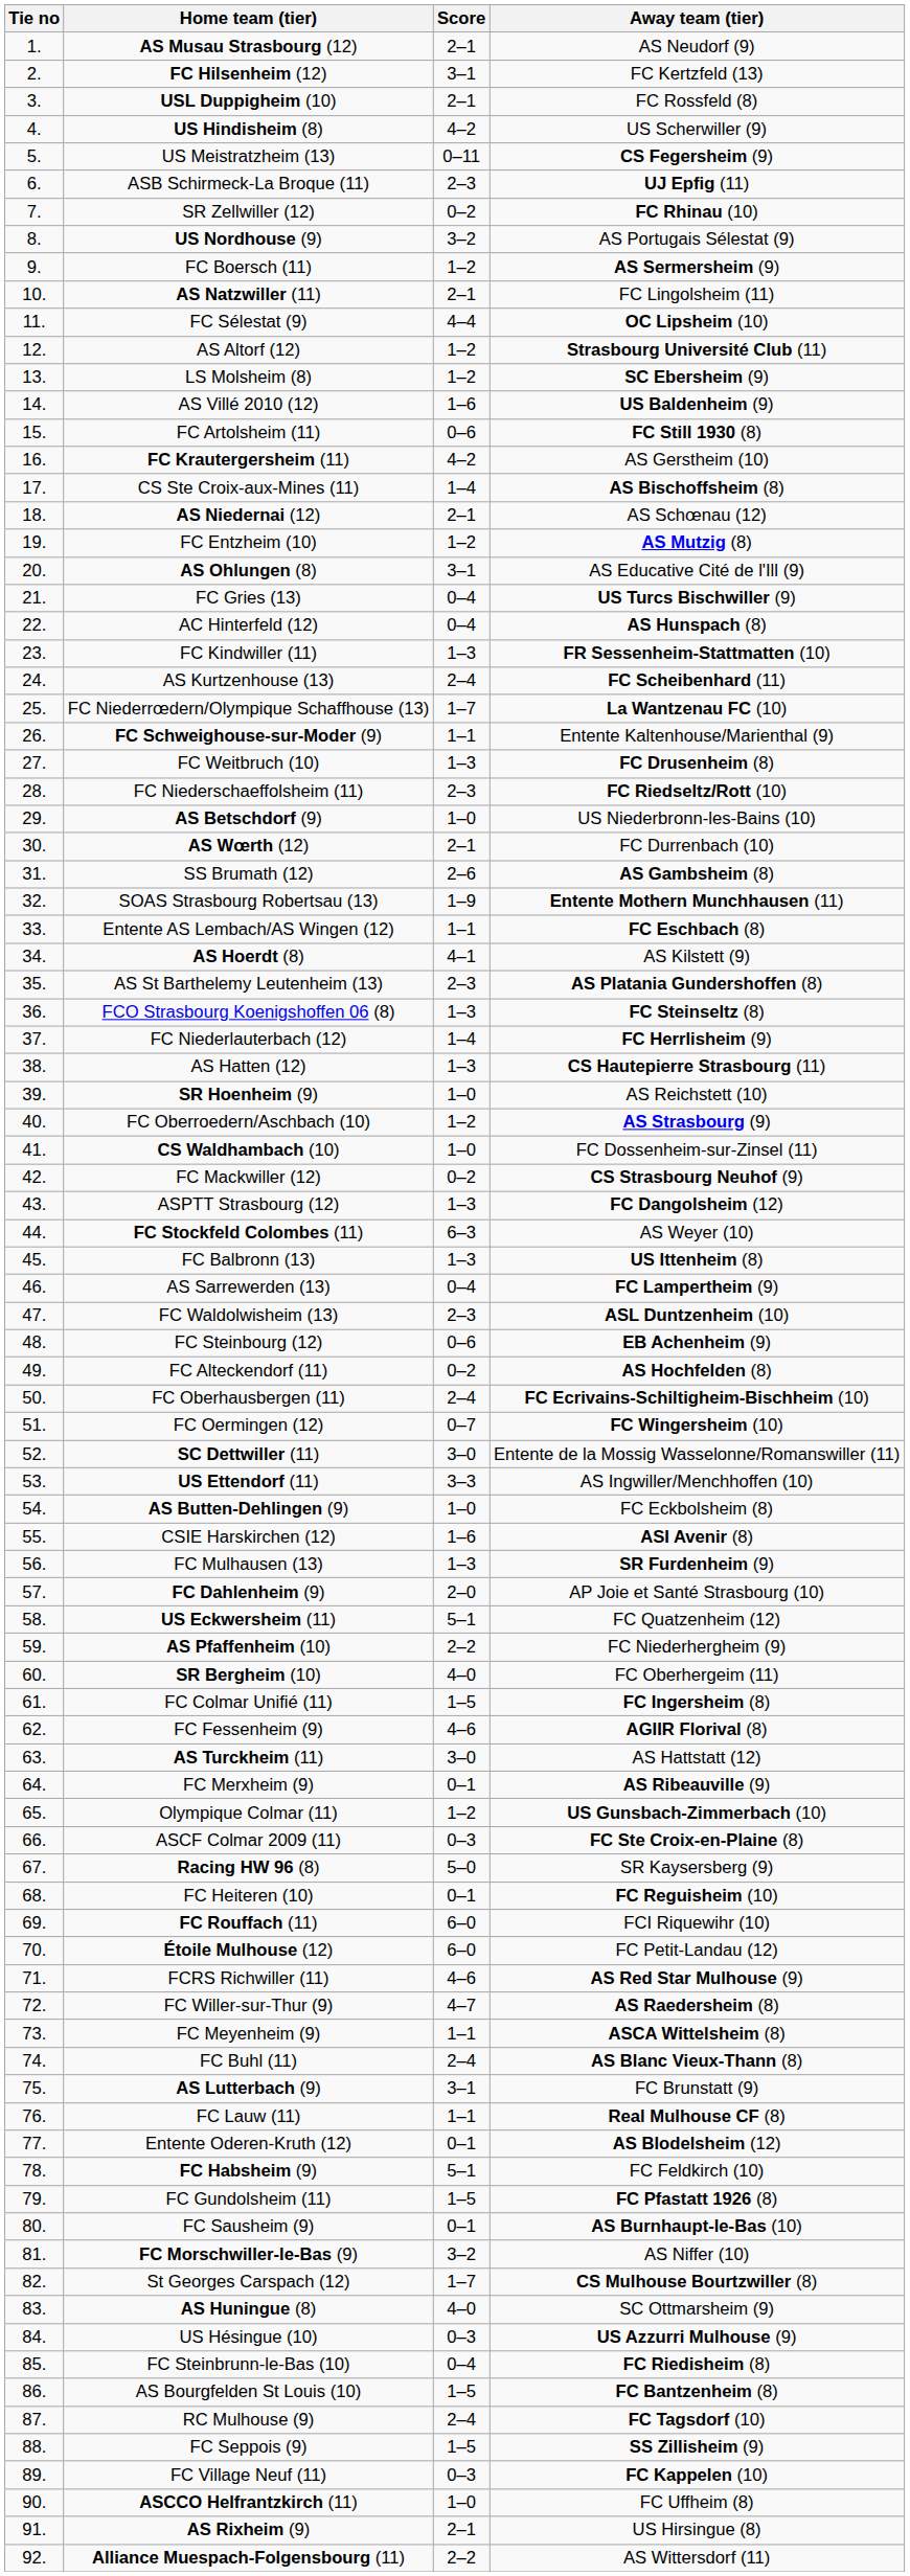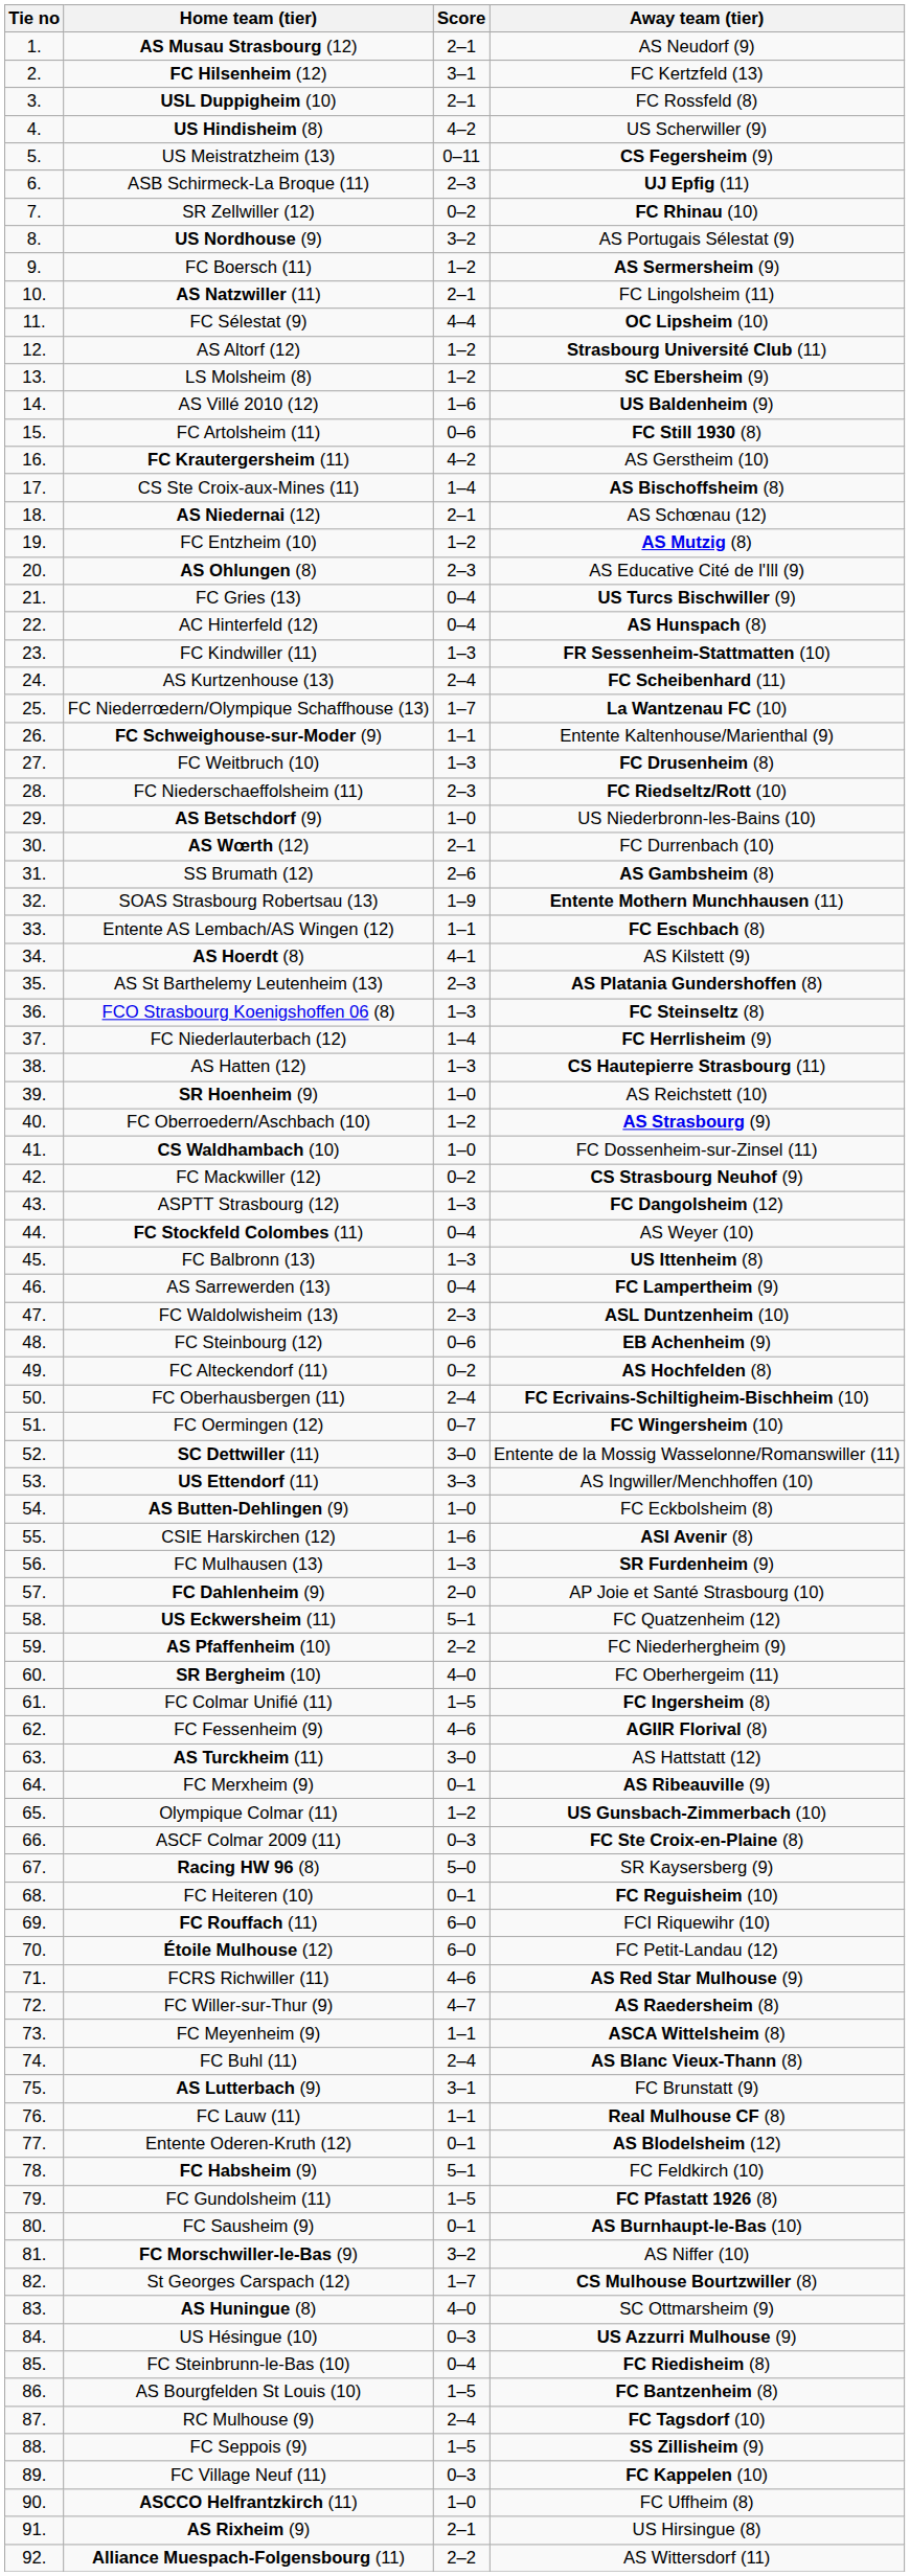 <table class="wikitable" style="text-align: center">
 <tr>
 <th>Tie no</th>
 <th>Home team (tier)</th>
 <th>Score</th>
 <th>Away team (tier)</th>
 </tr>
 <tr>
 <td>1.</td>
 <td><strong>AS Musau Strasbourg</strong> (12)</td>
 <td>2–1</td>
 <td>AS Neudorf (9)</td>
 </tr>
 <tr>
 <td>2.</td>
 <td><strong>FC Hilsenheim</strong> (12)</td>
 <td>3–1</td>
 <td>FC Kertzfeld (13)</td>
 </tr>
 <tr>
 <td>3.</td>
 <td><strong>USL Duppigheim</strong> (10)</td>
 <td>2–1</td>
 <td>FC Rossfeld (8)</td>
 </tr>
 <tr>
 <td>4.</td>
 <td><strong>US Hindisheim</strong> (8)</td>
 <td>4–2</td>
 <td>US Scherwiller (9)</td>
 </tr>
 <tr>
 <td>5.</td>
 <td>US Meistratzheim (13)</td>
 <td>0–11</td>
 <td><strong>CS Fegersheim</strong> (9)</td>
 </tr>
 <tr>
 <td>6.</td>
 <td>ASB Schirmeck-La Broque (11)</td>
 <td>2–3</td>
 <td><strong>UJ Epfig</strong> (11)</td>
 </tr>
 <tr>
 <td>7.</td>
 <td>SR Zellwiller (12)</td>
 <td>0–2</td>
 <td><strong>FC Rhinau</strong> (10)</td>
 </tr>
 <tr>
 <td>8.</td>
 <td><strong>US Nordhouse</strong> (9)</td>
 <td>3–2</td>
 <td>AS Portugais Sélestat (9)</td>
 </tr>
 <tr>
 <td>9.</td>
 <td>FC Boersch (11)</td>
 <td>1–2</td>
 <td><strong>AS Sermersheim</strong> (9)</td>
 </tr>
 <tr>
 <td>10.</td>
 <td><strong>AS Natzwiller</strong> (11)</td>
 <td>2–1</td>
 <td>FC Lingolsheim (11)</td>
 </tr>
 <tr>
 <td>11.</td>
 <td>FC Sélestat (9)</td>
 <td>4–4 </td>
 <td><strong>OC Lipsheim</strong> (10)</td>
 </tr>
 <tr>
 <td>12.</td>
 <td>AS Altorf (12)</td>
 <td>1–2</td>
 <td><strong>Strasbourg Université Club</strong> (11)</td>
 </tr>
 <tr>
 <td>13.</td>
 <td>LS Molsheim (8)</td>
 <td>1–2</td>
 <td><strong>SC Ebersheim</strong> (9)</td>
 </tr>
 <tr>
 <td>14.</td>
 <td>AS Villé 2010 (12)</td>
 <td>1–6</td>
 <td><strong>US Baldenheim</strong> (9)</td>
 </tr>
 <tr>
 <td>15.</td>
 <td>FC Artolsheim (11)</td>
 <td>0–6</td>
 <td><strong>FC Still 1930</strong> (8)</td>
 </tr>
 <tr>
 <td>16.</td>
 <td><strong>FC Krautergersheim</strong> (11)</td>
 <td>4–2 </td>
 <td>AS Gerstheim (10)</td>
 </tr>
 <tr>
 <td>17.</td>
 <td>CS Ste Croix-aux-Mines (11)</td>
 <td>1–4</td>
 <td><strong>AS Bischoffsheim</strong> (8)</td>
 </tr>
 <tr>
 <td>18.</td>
 <td><strong>AS Niedernai</strong> (12)</td>
 <td>2–1</td>
 <td>AS Schœnau (12)</td>
 </tr>
 <tr>
 <td>19.</td>
 <td>FC Entzheim (10)</td>
 <td>1–2</td>
 <td><strong><a href='#'>AS Mutzig</a></strong> (8)</td>
 </tr>
 <tr>
 <td>20.</td>
 <td><strong>AS Ohlungen</strong> (8)</td>
-<td>3–1</td>
+<td>2–3</td>
 <td>AS Educative Cité de l'Ill (9)</td>
 </tr>
 <tr>
 <td>21.</td>
 <td>FC Gries (13)</td>
 <td>0–4</td>
 <td><strong>US Turcs Bischwiller</strong> (9)</td>
 </tr>
 <tr>
 <td>22.</td>
 <td>AC Hinterfeld (12)</td>
 <td>0–4</td>
 <td><strong>AS Hunspach</strong> (8)</td>
 </tr>
 <tr>
 <td>23.</td>
 <td>FC Kindwiller (11)</td>
 <td>1–3</td>
 <td><strong>FR Sessenheim-Stattmatten</strong> (10)</td>
 </tr>
 <tr>
 <td>24.</td>
 <td>AS Kurtzenhouse (13)</td>
 <td>2–4</td>
 <td><strong>FC Scheibenhard</strong> (11)</td>
 </tr>
 <tr>
 <td>25.</td>
 <td>FC Niederrœdern/Olympique Schaffhouse (13)</td>
 <td>1–7</td>
 <td><strong>La Wantzenau FC</strong> (10)</td>
 </tr>
 <tr>
 <td>26.</td>
 <td><strong>FC Schweighouse-sur-Moder</strong> (9)</td>
 <td>1–1 </td>
 <td>Entente Kaltenhouse/Marienthal (9)</td>
 </tr>
 <tr>
 <td>27.</td>
 <td>FC Weitbruch (10)</td>
 <td>1–3</td>
 <td><strong>FC Drusenheim</strong> (8)</td>
 </tr>
 <tr>
 <td>28.</td>
 <td>FC Niederschaeffolsheim (11)</td>
 <td>2–3</td>
 <td><strong>FC Riedseltz/Rott</strong> (10)</td>
 </tr>
 <tr>
 <td>29.</td>
 <td><strong>AS Betschdorf</strong> (9)</td>
 <td>1–0</td>
 <td>US Niederbronn-les-Bains (10)</td>
 </tr>
 <tr>
 <td>30.</td>
 <td><strong>AS Wœrth</strong> (12)</td>
 <td>2–1</td>
 <td>FC Durrenbach (10)</td>
 </tr>
 <tr>
 <td>31.</td>
 <td>SS Brumath (12)</td>
 <td>2–6</td>
 <td><strong>AS Gambsheim</strong> (8)</td>
 </tr>
 <tr>
 <td>32.</td>
 <td>SOAS Strasbourg Robertsau (13)</td>
 <td>1–9</td>
 <td><strong>Entente Mothern Munchhausen</strong> (11)</td>
 </tr>
 <tr>
 <td>33.</td>
 <td>Entente AS Lembach/AS Wingen (12)</td>
 <td>1–1 </td>
 <td><strong>FC Eschbach</strong> (8)</td>
 </tr>
 <tr>
 <td>34.</td>
 <td><strong>AS Hoerdt</strong> (8)</td>
 <td>4–1</td>
 <td>AS Kilstett (9)</td>
 </tr>
 <tr>
 <td>35.</td>
 <td>AS St Barthelemy Leutenheim (13)</td>
 <td>2–3</td>
 <td><strong>AS Platania Gundershoffen</strong> (8)</td>
 </tr>
 <tr>
 <td>36.</td>
 <td><a href='#'>FCO Strasbourg Koenigshoffen 06</a> (8)</td>
 <td>1–3</td>
 <td><strong>FC Steinseltz</strong> (8)</td>
 </tr>
 <tr>
 <td>37.</td>
 <td>FC Niederlauterbach (12)</td>
 <td>1–4</td>
 <td><strong>FC Herrlisheim</strong> (9)</td>
 </tr>
 <tr>
 <td>38.</td>
 <td>AS Hatten (12)</td>
 <td>1–3</td>
 <td><strong>CS Hautepierre Strasbourg</strong> (11)</td>
 </tr>
 <tr>
 <td>39.</td>
 <td><strong>SR Hoenheim</strong> (9)</td>
 <td>1–0</td>
 <td>AS Reichstett (10)</td>
 </tr>
 <tr>
 <td>40.</td>
 <td>FC Oberroedern/Aschbach (10)</td>
 <td>1–2</td>
 <td><strong><a href='#'>AS Strasbourg</a></strong> (9)</td>
 </tr>
 <tr>
 <td>41.</td>
 <td><strong>CS Waldhambach</strong> (10)</td>
 <td>1–0</td>
 <td>FC Dossenheim-sur-Zinsel (11)</td>
 </tr>
 <tr>
 <td>42.</td>
 <td>FC Mackwiller (12)</td>
 <td>0–2</td>
 <td><strong>CS Strasbourg Neuhof</strong> (9)</td>
 </tr>
 <tr>
 <td>43.</td>
 <td>ASPTT Strasbourg (12)</td>
 <td>1–3</td>
 <td><strong>FC Dangolsheim</strong> (12)</td>
 </tr>
 <tr>
 <td>44.</td>
 <td><strong>FC Stockfeld Colombes</strong> (11)</td>
-<td>6–3 </td>
+<td>0–4</td>
 <td>AS Weyer (10)</td>
 </tr>
 <tr>
 <td>45.</td>
 <td>FC Balbronn (13)</td>
 <td>1–3</td>
 <td><strong>US Ittenheim</strong> (8)</td>
 </tr>
 <tr>
 <td>46.</td>
 <td>AS Sarrewerden (13)</td>
 <td>0–4</td>
 <td><strong>FC Lampertheim</strong> (9)</td>
 </tr>
 <tr>
 <td>47.</td>
 <td>FC Waldolwisheim (13)</td>
 <td>2–3 </td>
 <td><strong>ASL Duntzenheim</strong> (10)</td>
 </tr>
 <tr>
 <td>48.</td>
 <td>FC Steinbourg (12)</td>
 <td>0–6</td>
 <td><strong>EB Achenheim</strong> (9)</td>
 </tr>
 <tr>
 <td>49.</td>
 <td>FC Alteckendorf (11)</td>
 <td>0–2</td>
 <td><strong>AS Hochfelden</strong> (8)</td>
 </tr>
 <tr>
 <td>50.</td>
 <td>FC Oberhausbergen (11)</td>
 <td>2–4</td>
 <td><strong>FC Ecrivains-Schiltigheim-Bischheim</strong> (10)</td>
 </tr>
 <tr>
 <td>51.</td>
 <td>FC Oermingen (12)</td>
 <td>0–7</td>
 <td><strong>FC Wingersheim</strong> (10)</td>
 </tr>
 <tr>
 <td>52.</td>
 <td><strong>SC Dettwiller</strong> (11)</td>
 <td>3–0</td>
 <td>Entente de la Mossig Wasselonne/Romanswiller (11)</td>
 </tr>
 <tr>
 <td>53.</td>
 <td><strong>US Ettendorf</strong> (11)</td>
 <td>3–3 </td>
 <td>AS Ingwiller/Menchhoffen (10)</td>
 </tr>
 <tr>
 <td>54.</td>
 <td><strong>AS Butten-Dehlingen</strong> (9)</td>
 <td>1–0</td>
 <td>FC Eckbolsheim (8)</td>
 </tr>
 <tr>
 <td>55.</td>
 <td>CSIE Harskirchen (12)</td>
 <td>1–6</td>
 <td><strong>ASI Avenir</strong> (8)</td>
 </tr>
 <tr>
 <td>56.</td>
 <td>FC Mulhausen (13)</td>
 <td>1–3</td>
 <td><strong>SR Furdenheim</strong> (9)</td>
 </tr>
 <tr>
 <td>57.</td>
 <td><strong>FC Dahlenheim</strong> (9)</td>
 <td>2–0</td>
 <td>AP Joie et Santé Strasbourg (10)</td>
 </tr>
 <tr>
 <td>58.</td>
 <td><strong>US Eckwersheim</strong> (11)</td>
 <td>5–1</td>
 <td>FC Quatzenheim (12)</td>
 </tr>
 <tr>
 <td>59.</td>
 <td><strong>AS Pfaffenheim</strong> (10)</td>
 <td>2–2 </td>
 <td>FC Niederhergheim (9)</td>
 </tr>
 <tr>
 <td>60.</td>
 <td><strong>SR Bergheim</strong> (10)</td>
 <td>4–0</td>
 <td>FC Oberhergeim (11)</td>
 </tr>
 <tr>
 <td>61.</td>
 <td>FC Colmar Unifié (11)</td>
 <td>1–5</td>
 <td><strong>FC Ingersheim</strong> (8)</td>
 </tr>
 <tr>
 <td>62.</td>
 <td>FC Fessenheim (9)</td>
 <td>4–6 </td>
 <td><strong>AGIIR Florival</strong> (8)</td>
 </tr>
 <tr>
 <td>63.</td>
 <td><strong>AS Turckheim</strong> (11)</td>
 <td>3–0</td>
 <td>AS Hattstatt (12)</td>
 </tr>
 <tr>
 <td>64.</td>
 <td>FC Merxheim (9)</td>
 <td>0–1</td>
 <td><strong>AS Ribeauville</strong> (9)</td>
 </tr>
 <tr>
 <td>65.</td>
 <td>Olympique Colmar (11)</td>
 <td>1–2</td>
 <td><strong>US Gunsbach-Zimmerbach</strong> (10)</td>
 </tr>
 <tr>
 <td>66.</td>
 <td>ASCF Colmar 2009 (11)</td>
 <td>0–3</td>
 <td><strong>FC Ste Croix-en-Plaine</strong> (8)</td>
 </tr>
 <tr>
 <td>67.</td>
 <td><strong>Racing HW 96</strong> (8)</td>
 <td>5–0</td>
 <td>SR Kaysersberg (9)</td>
 </tr>
 <tr>
 <td>68.</td>
 <td>FC Heiteren (10)</td>
 <td>0–1</td>
 <td><strong>FC Reguisheim</strong> (10)</td>
 </tr>
 <tr>
 <td>69.</td>
 <td><strong>FC Rouffach</strong> (11)</td>
 <td>6–0</td>
 <td>FCI Riquewihr (10)</td>
 </tr>
 <tr>
 <td>70.</td>
 <td><strong>Étoile Mulhouse</strong> (12)</td>
 <td>6–0</td>
 <td>FC Petit-Landau (12)</td>
 </tr>
 <tr>
 <td>71.</td>
 <td>FCRS Richwiller (11)</td>
 <td>4–6</td>
 <td><strong>AS Red Star Mulhouse</strong> (9)</td>
 </tr>
 <tr>
 <td>72.</td>
 <td>FC Willer-sur-Thur (9)</td>
 <td>4–7</td>
 <td><strong>AS Raedersheim</strong> (8)</td>
 </tr>
 <tr>
 <td>73.</td>
 <td>FC Meyenheim (9)</td>
 <td>1–1 </td>
 <td><strong>ASCA Wittelsheim</strong> (8)</td>
 </tr>
 <tr>
 <td>74.</td>
 <td>FC Buhl (11)</td>
 <td>2–4</td>
 <td><strong>AS Blanc Vieux-Thann</strong> (8)</td>
 </tr>
 <tr>
 <td>75.</td>
 <td><strong>AS Lutterbach</strong> (9)</td>
 <td>3–1</td>
 <td>FC Brunstatt (9)</td>
 </tr>
 <tr>
 <td>76.</td>
 <td>FC Lauw (11)</td>
 <td>1–1 </td>
 <td><strong>Real Mulhouse CF</strong> (8)</td>
 </tr>
 <tr>
 <td>77.</td>
 <td>Entente Oderen-Kruth (12)</td>
 <td>0–1</td>
 <td><strong>AS Blodelsheim</strong> (12)</td>
 </tr>
 <tr>
 <td>78.</td>
 <td><strong>FC Habsheim</strong> (9)</td>
 <td>5–1</td>
 <td>FC Feldkirch (10)</td>
 </tr>
 <tr>
 <td>79.</td>
 <td>FC Gundolsheim (11)</td>
 <td>1–5</td>
 <td><strong>FC Pfastatt 1926</strong> (8)</td>
 </tr>
 <tr>
 <td>80.</td>
 <td>FC Sausheim (9)</td>
 <td>0–1</td>
 <td><strong>AS Burnhaupt-le-Bas</strong> (10)</td>
 </tr>
 <tr>
 <td>81.</td>
 <td><strong>FC Morschwiller-le-Bas</strong> (9)</td>
 <td>3–2 </td>
 <td>AS Niffer (10)</td>
 </tr>
 <tr>
 <td>82.</td>
 <td>St Georges Carspach (12)</td>
 <td>1–7</td>
 <td><strong>CS Mulhouse Bourtzwiller</strong> (8)</td>
 </tr>
 <tr>
 <td>83.</td>
 <td><strong>AS Huningue</strong> (8)</td>
 <td>4–0</td>
 <td>SC Ottmarsheim (9)</td>
 </tr>
 <tr>
 <td>84.</td>
 <td>US Hésingue (10)</td>
 <td>0–3</td>
 <td><strong>US Azzurri Mulhouse</strong> (9)</td>
 </tr>
 <tr>
 <td>85.</td>
 <td>FC Steinbrunn-le-Bas (10)</td>
 <td>0–4</td>
 <td><strong>FC Riedisheim</strong> (8)</td>
 </tr>
 <tr>
 <td>86.</td>
 <td>AS Bourgfelden St Louis (10)</td>
 <td>1–5</td>
 <td><strong>FC Bantzenheim</strong> (8)</td>
 </tr>
 <tr>
 <td>87.</td>
 <td>RC Mulhouse (9)</td>
 <td>2–4</td>
 <td><strong>FC Tagsdorf</strong> (10)</td>
 </tr>
 <tr>
 <td>88.</td>
 <td>FC Seppois (9)</td>
 <td>1–5</td>
 <td><strong>SS Zillisheim</strong> (9)</td>
 </tr>
 <tr>
 <td>89.</td>
 <td>FC Village Neuf (11)</td>
 <td>0–3</td>
 <td><strong>FC Kappelen</strong> (10)</td>
 </tr>
 <tr>
 <td>90.</td>
 <td><strong>ASCCO Helfrantzkirch</strong> (11)</td>
 <td>1–0</td>
 <td>FC Uffheim (8)</td>
 </tr>
 <tr>
 <td>91.</td>
 <td><strong>AS Rixheim</strong> (9)</td>
 <td>2–1</td>
 <td>US Hirsingue (8)</td>
 </tr>
 <tr>
 <td>92.</td>
 <td><strong>Alliance Muespach-Folgensbourg</strong> (11)</td>
 <td>2–2 </td>
 <td>AS Wittersdorf (11)</td>
 </tr>
 </table>
